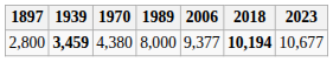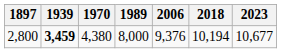 <table class="wikitable">
 <tr>
 <th>1897</th>
 <th>1939</th>
 <th>1970</th>
 <th>1989</th>
 <th>2006</th>
 <th>2018</th>
 <th>2023</th>
 </tr>
 <tr>
 <td>2,800</td>
 <td><strong> 3,459</strong></td>
 <td> 4,380</td>
 <td> 8,000</td>
-<td> 9,377</td>
-<td><strong> 10,194</strong></td>
+<td> 9,376</td>
+<td> 10,194</td>
 <td> 10,677</td>
 </tr>
 </table>
